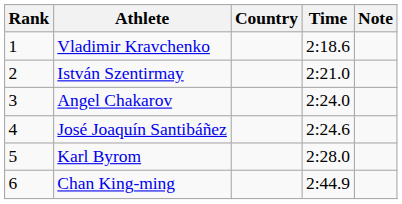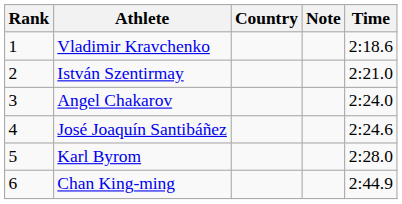 <table class="wikitable sortable">
 <tr>
 <th>Rank</th>
 <th>Athlete</th>
 <th>Country</th>
+<th>Note</th>
 <th>Time</th>
-<th>Note</th>
 </tr>
 <tr>
 <td>1</td>
 <td><a href='#'>Vladimir Kravchenko</a></td>
 <td></td>
+<td></td>
 <td>2:18.6</td>
-<td></td>
 </tr>
 <tr>
 <td>2</td>
 <td><a href='#'>István Szentirmay</a></td>
 <td></td>
+<td></td>
 <td>2:21.0</td>
-<td></td>
 </tr>
 <tr>
 <td>3</td>
 <td><a href='#'>Angel Chakarov</a></td>
 <td></td>
+<td></td>
 <td>2:24.0</td>
-<td></td>
 </tr>
 <tr>
 <td>4</td>
 <td><a href='#'>José Joaquín Santibáñez</a></td>
 <td></td>
+<td></td>
 <td>2:24.6</td>
-<td></td>
 </tr>
 <tr>
 <td>5</td>
 <td><a href='#'>Karl Byrom</a></td>
 <td></td>
+<td></td>
 <td>2:28.0</td>
-<td></td>
 </tr>
 <tr>
 <td>6</td>
 <td><a href='#'>Chan King-ming</a></td>
 <td></td>
+<td></td>
 <td>2:44.9</td>
-<td></td>
 </tr>
 </table>
